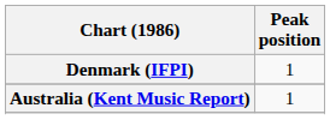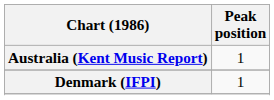 <table class="wikitable sortable plainrowheaders" style="text-align:center">
 <tr>
 <th>Chart (1986)</th>
 <th>Peak<br>position</th>
 </tr>
 <tr>
-<th scope="row">Denmark (<a href='#'>IFPI</a>)</th>
+<th scope="row">Australia (<a href='#'>Kent Music Report</a>)</th>
 <td>1</td>
 </tr>
 <tr>
 </tr>
 <tr>
-<th scope="row">Australia (<a href='#'>Kent Music Report</a>)</th>
+<th scope="row">Denmark (<a href='#'>IFPI</a>)</th>
 <td>1</td>
 </tr>
 <tr>
 </tr>
 <tr>
 </tr>
 <tr>
 </tr>
 <tr>
 </tr>
 <tr>
 </tr>
 <tr>
 </tr>
 <tr>
 </tr>
 <tr>
 </tr>
 </table>
